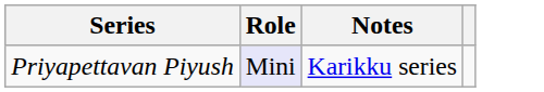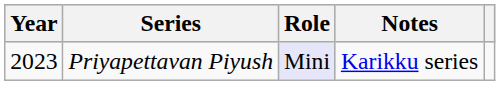 <table class="wikitable sortable">
 <tr style="background:#ccc; text-align:center;">
+<th>Year</th>
 <th>Series</th>
 <th>Role</th>
 <th>Notes</th>
 <th></th>
 </tr>
 <tr>
+<td>2023</td>
 <td><em>Priyapettavan Piyush</em></td>
 <td style="background: lavender;">Mini</td>
 <td><a href='#'>Karikku</a> series</td>
 <td></td>
 </tr>
 </table>
